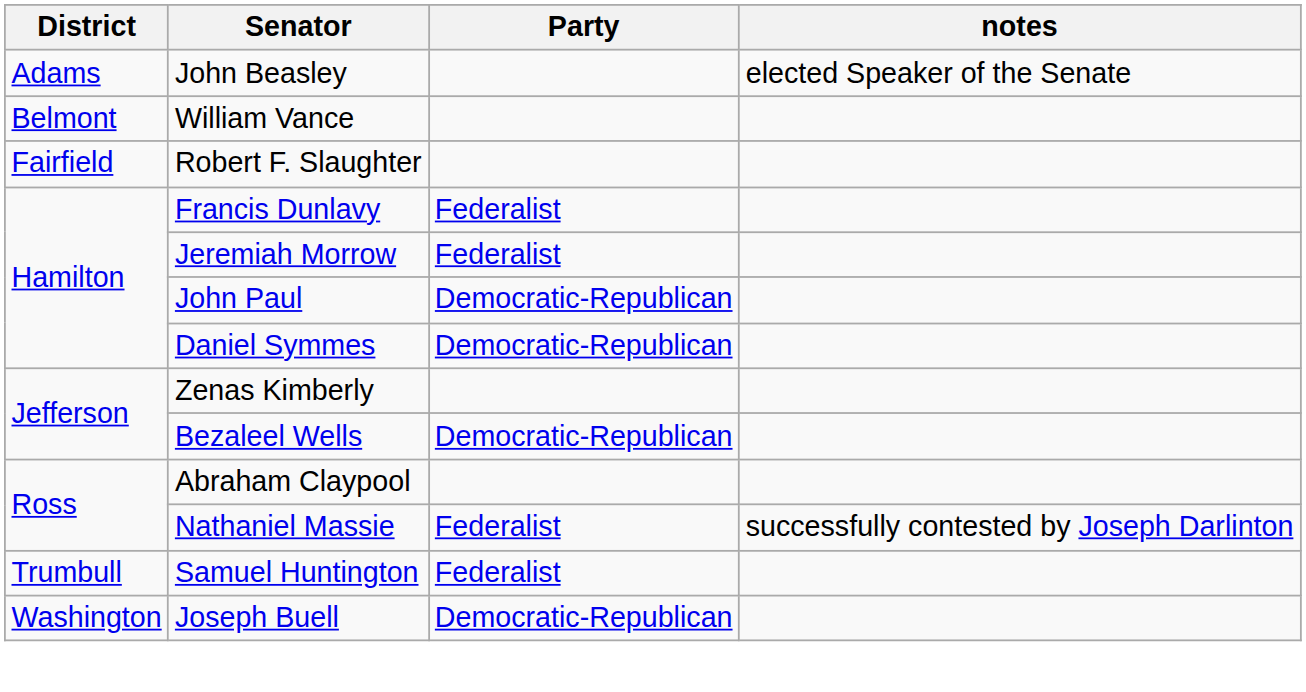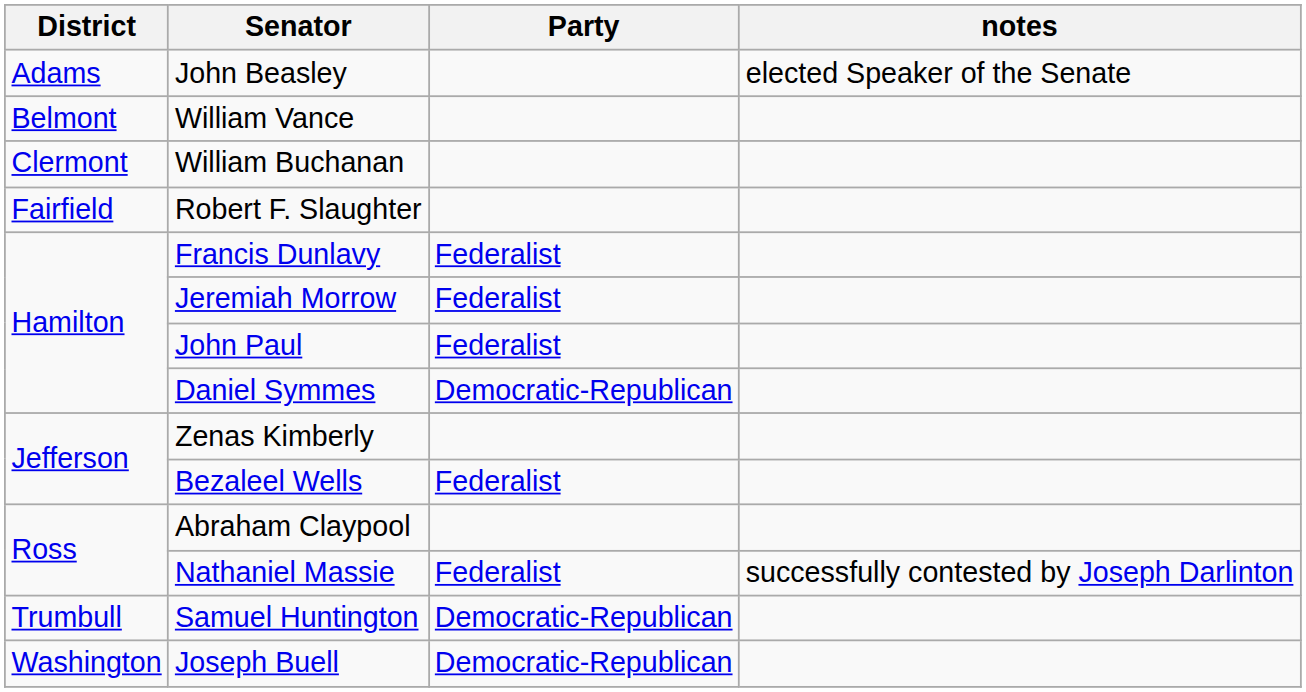 <table class="wikitable">
 <tr>
 <th>District</th>
 <th>Senator</th>
 <th>Party</th>
 <th>notes</th>
 </tr>
 <tr>
 <td><a href='#'>Adams</a></td>
 <td>John Beasley</td>
 <td></td>
 <td>elected Speaker of the Senate</td>
 </tr>
 <tr>
 <td><a href='#'>Belmont</a></td>
 <td>William Vance</td>
+<td></td>
+<td></td>
+</tr>
+<tr>
+<td><a href='#'>Clermont</a></td>
+<td>William Buchanan</td>
 <td></td>
 <td></td>
 </tr>
 <tr>
 <td><a href='#'>Fairfield</a></td>
 <td>Robert F. Slaughter</td>
 <td></td>
 <td></td>
 </tr>
 <tr>
 <td rowspan=4><a href='#'>Hamilton</a></td>
 <td><a href='#'>Francis Dunlavy</a></td>
 <td><a href='#'>Federalist</a></td>
 <td></td>
 </tr>
 <tr>
 <td><a href='#'>Jeremiah Morrow</a></td>
 <td><a href='#'>Federalist</a></td>
 <td></td>
 </tr>
 <tr>
 <td><a href='#'>John Paul</a></td>
-<td><a href='#'>Democratic-Republican</a></td>
+<td><a href='#'>Federalist</a></td>
 <td></td>
 </tr>
 <tr>
 <td><a href='#'>Daniel Symmes</a></td>
 <td><a href='#'>Democratic-Republican</a></td>
 <td></td>
 </tr>
 <tr>
 <td rowspan=2><a href='#'>Jefferson</a></td>
 <td>Zenas Kimberly</td>
 <td></td>
 <td></td>
 </tr>
 <tr>
 <td><a href='#'>Bezaleel Wells</a></td>
-<td><a href='#'>Democratic-Republican</a></td>
+<td><a href='#'>Federalist</a></td>
 <td></td>
 </tr>
 <tr>
 <td rowspan=2><a href='#'>Ross</a></td>
 <td>Abraham Claypool</td>
 <td></td>
 <td></td>
 </tr>
 <tr>
 <td><a href='#'>Nathaniel Massie</a></td>
 <td><a href='#'>Federalist</a></td>
 <td>successfully contested by <a href='#'>Joseph Darlinton</a></td>
 </tr>
 <tr>
 <td><a href='#'>Trumbull</a></td>
 <td><a href='#'>Samuel Huntington</a></td>
-<td><a href='#'>Federalist</a></td>
+<td><a href='#'>Democratic-Republican</a></td>
 <td></td>
 </tr>
 <tr>
 <td><a href='#'>Washington</a></td>
 <td><a href='#'>Joseph Buell</a></td>
 <td><a href='#'>Democratic-Republican</a></td>
 <td></td>
 </tr>
 </table>
